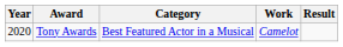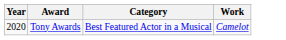 <table class="wikitable sortable">
 <tr>
 <th>Year</th>
 <th>Award</th>
 <th>Category</th>
 <th>Work</th>
-<th>Result</th>
 </tr>
 <tr>
 <td>2020</td>
 <td><a href='#'>Tony Awards</a></td>
 <td><a href='#'>Best Featured Actor in a Musical</a></td>
 <td><em><a href='#'>Camelot</a></em></td>
-<td></td>
 </tr>
 </table>
